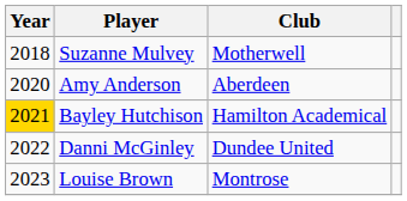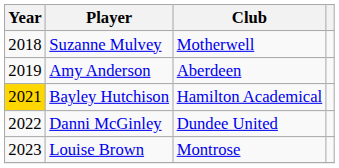 <table class="wikitable sortable">
 <tr>
 <th>Year</th>
 <th>Player</th>
 <th>Club</th>
 <th></th>
 </tr>
 <tr>
 <td>2018</td>
 <td><a href='#'>Suzanne Mulvey</a></td>
 <td><a href='#'>Motherwell</a></td>
 <td></td>
 </tr>
 <tr>
-<td>2020</td>
+<td>2019</td>
 <td><a href='#'>Amy Anderson</a></td>
 <td><a href='#'>Aberdeen</a></td>
 <td></td>
 </tr>
 <tr>
 <td style="background: gold;">2021</td>
 <td><a href='#'>Bayley Hutchison</a></td>
 <td><a href='#'>Hamilton Academical</a></td>
 <td></td>
 </tr>
 <tr>
 <td>2022</td>
 <td><a href='#'>Danni McGinley</a></td>
 <td><a href='#'>Dundee United</a></td>
 <td></td>
 </tr>
 <tr>
 <td>2023</td>
 <td><a href='#'>Louise Brown</a></td>
 <td><a href='#'>Montrose</a></td>
 <td></td>
 </tr>
 <tr>
 </tr>
 </table>
